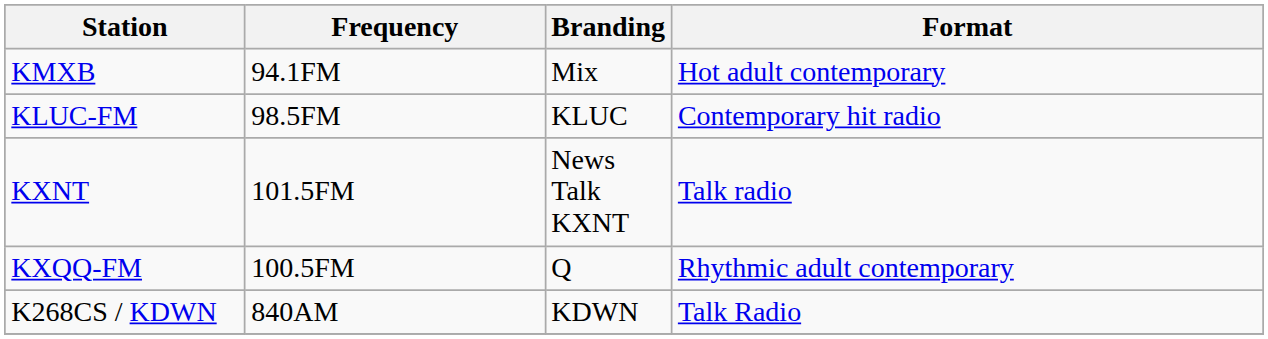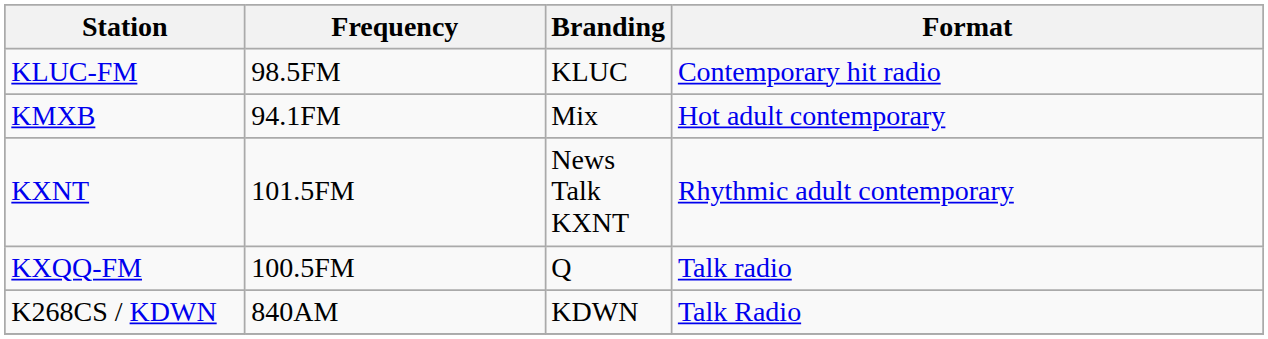 <table class="wikitable sortable" style="width:45em;">
 <tr>
 <th style="width:20%">Station</th>
 <th style="width:25%">Frequency</th>
 <th style="width:5%">Branding</th>
 <th style="width:50%">Format</th>
 </tr>
 <tr>
+<td><a href='#'>KLUC-FM</a></td>
+<td>98.5FM</td>
+<td>KLUC</td>
+<td><a href='#'>Contemporary hit radio</a></td>
+</tr>
+<tr>
 <td><a href='#'>KMXB</a></td>
 <td>94.1FM</td>
 <td>Mix</td>
 <td><a href='#'>Hot adult contemporary</a></td>
 </tr>
 <tr>
-<td><a href='#'>KLUC-FM</a></td>
-<td>98.5FM</td>
-<td>KLUC</td>
-<td><a href='#'>Contemporary hit radio</a></td>
-</tr>
-<tr>
 <td><a href='#'>KXNT</a></td>
 <td>101.5FM</td>
 <td>News Talk KXNT</td>
-<td><a href='#'>Talk radio</a></td>
+<td><a href='#'>Rhythmic adult contemporary</a></td>
 </tr>
 <tr>
 <td><a href='#'>KXQQ-FM</a></td>
 <td>100.5FM</td>
 <td>Q</td>
-<td><a href='#'>Rhythmic adult contemporary</a></td>
+<td><a href='#'>Talk radio</a></td>
 </tr>
 <tr>
 <td>K268CS / <a href='#'>KDWN</a></td>
 <td>840AM</td>
 <td>KDWN</td>
 <td><a href='#'>Talk Radio</a></td>
 </tr>
 <tr>
 </tr>
 </table>
